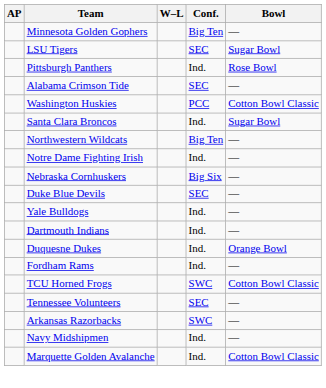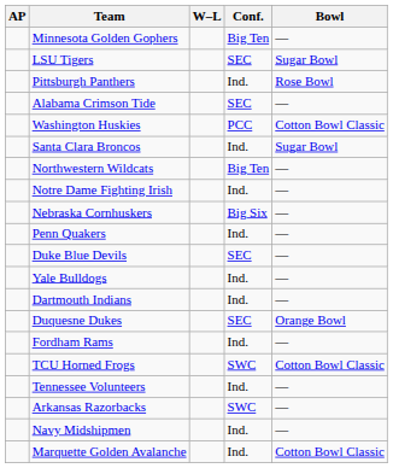 <table class="wikitable sortable" style="font-size:90%;">
 <tr>
 <th>AP</th>
 <th>Team</th>
 <th>W–L</th>
 <th>Conf.</th>
 <th>Bowl</th>
 </tr>
 <tr>
 <td></td>
 <td><a href='#'>Minnesota Golden Gophers</a></td>
 <td></td>
 <td><a href='#'>Big Ten</a></td>
 <td>— </td>
 </tr>
 <tr>
 <td></td>
 <td><a href='#'>LSU Tigers</a></td>
 <td></td>
 <td><a href='#'>SEC</a></td>
 <td><a href='#'>Sugar Bowl</a></td>
 </tr>
 <tr>
 <td></td>
 <td><a href='#'>Pittsburgh Panthers</a></td>
 <td></td>
 <td>Ind.</td>
 <td><a href='#'>Rose Bowl</a></td>
 </tr>
 <tr>
 <td></td>
 <td><a href='#'>Alabama Crimson Tide</a></td>
 <td></td>
 <td><a href='#'>SEC</a></td>
 <td>—</td>
 </tr>
 <tr>
 <td></td>
 <td><a href='#'>Washington Huskies</a></td>
 <td></td>
 <td><a href='#'>PCC</a></td>
 <td><a href='#'>Cotton Bowl Classic</a></td>
 </tr>
 <tr>
 <td></td>
 <td><a href='#'>Santa Clara Broncos</a></td>
 <td></td>
 <td>Ind.</td>
 <td><a href='#'>Sugar Bowl</a></td>
 </tr>
 <tr>
 <td></td>
 <td><a href='#'>Northwestern Wildcats</a></td>
 <td></td>
 <td><a href='#'>Big Ten</a></td>
 <td>— </td>
 </tr>
 <tr>
 <td></td>
 <td><a href='#'>Notre Dame Fighting Irish</a></td>
 <td></td>
 <td>Ind.</td>
 <td>—</td>
 </tr>
 <tr>
 <td></td>
 <td><a href='#'>Nebraska Cornhuskers</a></td>
 <td></td>
 <td><a href='#'>Big Six</a></td>
 <td>—</td>
 </tr>
 <tr>
 <td></td>
+<td><a href='#'>Penn Quakers</a></td>
+<td></td>
+<td>Ind.</td>
+<td>—</td>
+</tr>
+<tr>
+<td></td>
 <td><a href='#'>Duke Blue Devils</a></td>
 <td></td>
 <td><a href='#'>SEC</a></td>
 <td>—</td>
 </tr>
 <tr>
 <td></td>
 <td><a href='#'>Yale Bulldogs</a></td>
 <td></td>
 <td>Ind.</td>
 <td>—</td>
 </tr>
 <tr>
 <td></td>
 <td><a href='#'>Dartmouth Indians</a></td>
 <td></td>
 <td>Ind.</td>
 <td>—</td>
 </tr>
 <tr>
 <td></td>
 <td><a href='#'>Duquesne Dukes</a></td>
 <td></td>
-<td>Ind.</td>
+<td><a href='#'>SEC</a></td>
 <td><a href='#'>Orange Bowl</a></td>
 </tr>
 <tr>
 <td></td>
 <td><a href='#'>Fordham Rams</a></td>
 <td></td>
 <td>Ind.</td>
 <td>—</td>
 </tr>
 <tr>
 <td></td>
 <td><a href='#'>TCU Horned Frogs</a></td>
 <td></td>
 <td><a href='#'>SWC</a></td>
 <td><a href='#'>Cotton Bowl Classic</a></td>
 </tr>
 <tr>
 <td></td>
 <td><a href='#'>Tennessee Volunteers</a></td>
 <td></td>
-<td><a href='#'>SEC</a></td>
+<td>Ind.</td>
 <td>—</td>
 </tr>
 <tr>
 <td></td>
 <td><a href='#'>Arkansas Razorbacks</a></td>
 <td></td>
 <td><a href='#'>SWC</a></td>
 <td>—</td>
 </tr>
 <tr>
 <td></td>
 <td><a href='#'>Navy Midshipmen</a></td>
 <td></td>
 <td>Ind.</td>
 <td>—</td>
 </tr>
 <tr>
 <td></td>
 <td><a href='#'>Marquette Golden Avalanche</a></td>
 <td></td>
 <td>Ind.</td>
 <td><a href='#'>Cotton Bowl Classic</a></td>
 </tr>
 </table>
